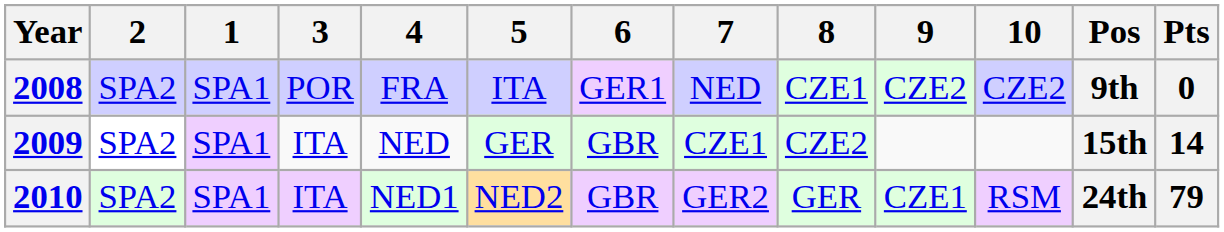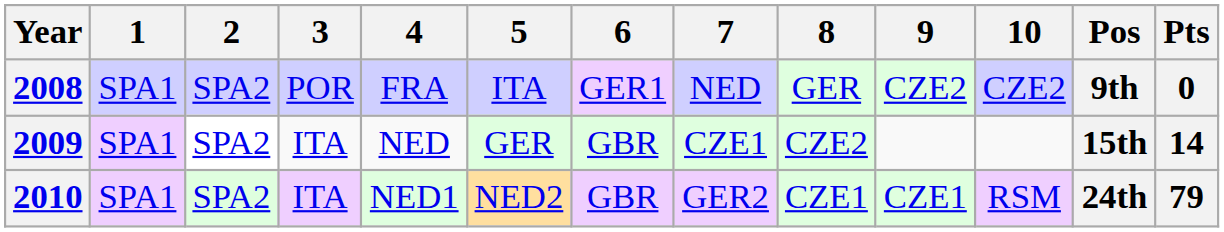 <table class="wikitable" style="text-align:center">
 <tr>
 <th>Year</th>
+<th>1</th>
 <th>2</th>
-<th>1</th>
 <th>3</th>
 <th>4</th>
 <th>5</th>
 <th>6</th>
 <th>7</th>
 <th>8</th>
 <th>9</th>
 <th>10</th>
 <th>Pos</th>
 <th>Pts</th>
 </tr>
 <tr>
 <th><a href='#'>2008</a></th>
+<td style="background:#cfcfff;"><a href='#'>SPA1</a><br></td>
 <td style="background:#cfcfff;"><a href='#'>SPA2</a><br></td>
-<td style="background:#cfcfff;"><a href='#'>SPA1</a><br></td>
 <td style="background:#cfcfff;"><a href='#'>POR</a><br></td>
 <td style="background:#cfcfff;"><a href='#'>FRA</a><br></td>
 <td style="background:#cfcfff;"><a href='#'>ITA</a><br></td>
 <td style="background:#efcfff;"><a href='#'>GER1</a><br></td>
 <td style="background:#cfcfff;"><a href='#'>NED</a><br></td>
-<td style="background:#dfffdf;"><a href='#'>CZE1</a><br></td>
+<td style="background:#dfffdf;"><a href='#'>GER</a><br></td>
 <td style="background:#dfffdf;"><a href='#'>CZE2</a><br></td>
 <td style="background:#cfcfff;"><a href='#'>CZE2</a><br></td>
 <th>9th</th>
 <th>0</th>
 </tr>
 <tr>
 <th><a href='#'>2009</a></th>
+<td style="background:#efcfff;"><a href='#'>SPA1</a><br></td>
 <td style="background:#ffffff;"><a href='#'>SPA2</a><br></td>
-<td style="background:#efcfff;"><a href='#'>SPA1</a><br></td>
 <td style="background:#;"><a href='#'>ITA</a><br></td>
 <td style="background:#;"><a href='#'>NED</a><br></td>
 <td style="background:#dfffdf;"><a href='#'>GER</a><br></td>
 <td style="background:#dfffdf;"><a href='#'>GBR</a><br></td>
 <td style="background:#dfffdf;"><a href='#'>CZE1</a><br></td>
 <td style="background:#dfffdf;"><a href='#'>CZE2</a><br></td>
 <td></td>
 <td></td>
 <th>15th</th>
 <th>14</th>
 </tr>
 <tr>
 <th><a href='#'>2010</a></th>
+<td style="background:#efcfff;"><a href='#'>SPA1</a><br></td>
 <td style="background:#dfffdf;"><a href='#'>SPA2</a><br></td>
-<td style="background:#efcfff;"><a href='#'>SPA1</a><br></td>
 <td style="background:#efcfff;"><a href='#'>ITA</a><br></td>
 <td style="background:#dfffdf;"><a href='#'>NED1</a><br></td>
 <td style="background:#ffdf9f;"><a href='#'>NED2</a><br></td>
 <td style="background:#efcfff;"><a href='#'>GBR</a><br></td>
 <td style="background:#efcfff;"><a href='#'>GER2</a><br></td>
-<td style="background:#dfffdf;"><a href='#'>GER</a><br></td>
+<td style="background:#dfffdf;"><a href='#'>CZE1</a><br></td>
 <td style="background:#dfffdf;"><a href='#'>CZE1</a><br></td>
 <td style="background:#efcfff;"><a href='#'>RSM</a><br></td>
 <th>24th</th>
 <th>79</th>
 </tr>
 </table>
